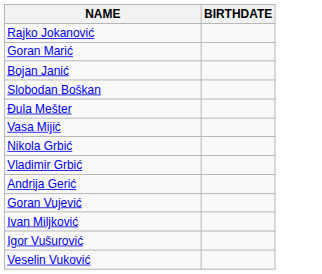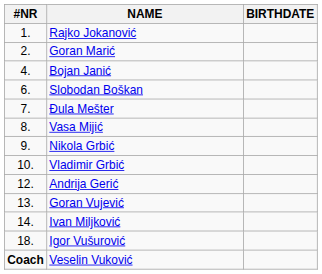 <table class="wikitable" style="border-collapse: collapse; font-size: 90%;">
 <tr>
+<th>#NR</th>
 <th align="left" style="width: 16em">NAME</th>
 <th>BIRTHDATE</th>
 </tr>
 <tr>
+<td align="center">1.</td>
 <td><a href='#'>Rajko Jokanović</a></td>
 <td align="center"></td>
 </tr>
 <tr>
+<td align="center">2.</td>
 <td><a href='#'>Goran Marić</a></td>
 <td align="center"></td>
 </tr>
 <tr>
+<td align="center">4.</td>
 <td><a href='#'>Bojan Janić</a></td>
 <td align="center"></td>
 </tr>
 <tr>
+<td align="center">6.</td>
 <td><a href='#'>Slobodan Boškan</a></td>
 <td align="center"></td>
 </tr>
 <tr>
+<td align="center">7.</td>
 <td><a href='#'>Đula Mešter</a></td>
 <td align="center"></td>
 </tr>
 <tr>
+<td align="center">8.</td>
 <td><a href='#'>Vasa Mijić</a></td>
 <td align="center"></td>
 </tr>
 <tr>
+<td align="center">9.</td>
 <td><a href='#'>Nikola Grbić</a></td>
 <td align="center"></td>
 </tr>
 <tr>
+<td align="center">10.</td>
 <td><a href='#'>Vladimir Grbić</a></td>
 <td align="center"></td>
 </tr>
 <tr>
+<td align="center">12.</td>
 <td><a href='#'>Andrija Gerić</a></td>
 <td align="center"></td>
 </tr>
 <tr>
+<td align="center">13.</td>
 <td><a href='#'>Goran Vujević</a></td>
 <td align="center"></td>
 </tr>
 <tr>
+<td align="center">14.</td>
 <td><a href='#'>Ivan Miljković</a></td>
 <td align="center"></td>
 </tr>
 <tr>
+<td align="center">18.</td>
 <td><a href='#'>Igor Vušurović</a></td>
 <td align="center"></td>
 </tr>
 <tr>
+<td align="center"><strong>Coach</strong></td>
 <td><a href='#'>Veselin Vuković</a></td>
 <td align="center"></td>
 </tr>
 </table>
